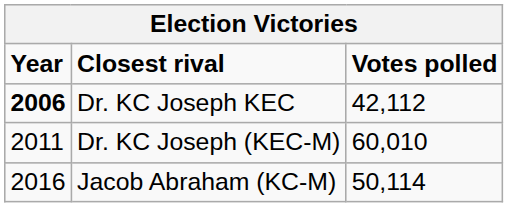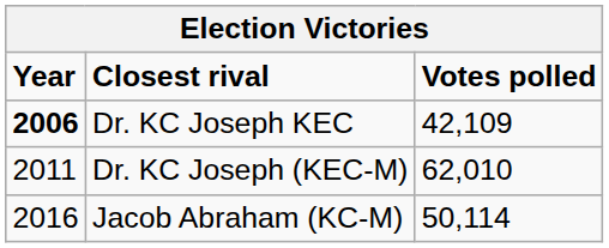 <table class="wikitable" id="toc" : left; margin-left: 2em; width: 40%; font-size: 90%;"cellspacing="3">
 <tr>
 <th colspan="4"><strong>Election Victories</strong></th>
 </tr>
 <tr>
 <td><strong>Year</strong></td>
 <td><strong>Closest rival</strong></td>
 <td><strong>Votes polled</strong></td>
 </tr>
 <tr>
 <td><strong>2006</strong></td>
 <td>Dr. KC Joseph KEC</td>
-<td>42,112</td>
+<td>42,109</td>
 </tr>
 <tr>
 <td>2011</td>
 <td>Dr. KC Joseph (KEC-M)</td>
-<td>60,010</td>
+<td>62,010</td>
 </tr>
 <tr>
 <td>2016</td>
 <td>Jacob Abraham (KC-M)</td>
 <td>50,114</td>
 </tr>
 </table>
